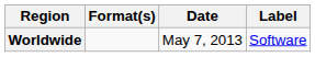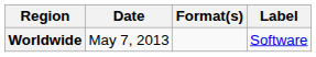 <table class="wikitable plainrowheaders">
 <tr>
 <th scope="col">Region</th>
+<th scope="col">Date</th>
 <th scope="col">Format(s)</th>
-<th scope="col">Date</th>
 <th scope="col">Label</th>
 </tr>
 <tr>
 <th scope="row">Worldwide</th>
+<td>May 7, 2013</td>
 <td></td>
-<td>May 7, 2013</td>
 <td><a href='#'>Software</a></td>
 </tr>
 </table>
